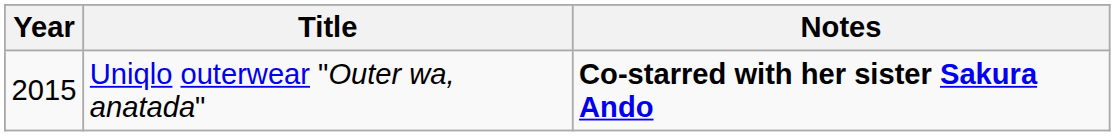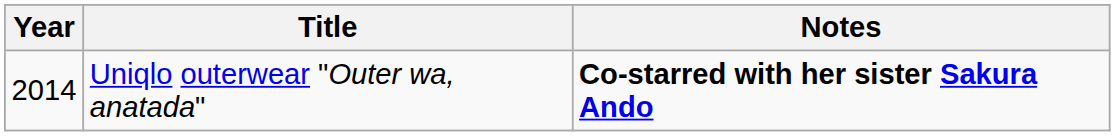 <table class="wikitable">
 <tr>
 <th>Year</th>
 <th>Title</th>
 <th>Notes</th>
 </tr>
 <tr>
-<td>2015</td>
+<td>2014</td>
 <td><a href='#'>Uniqlo</a> <a href='#'>outerwear</a> "<em>Outer wa, anatada</em>"</td>
 <td><strong>Co-starred with her sister <a href='#'>Sakura Ando</a></strong></td>
 </tr>
 </table>
